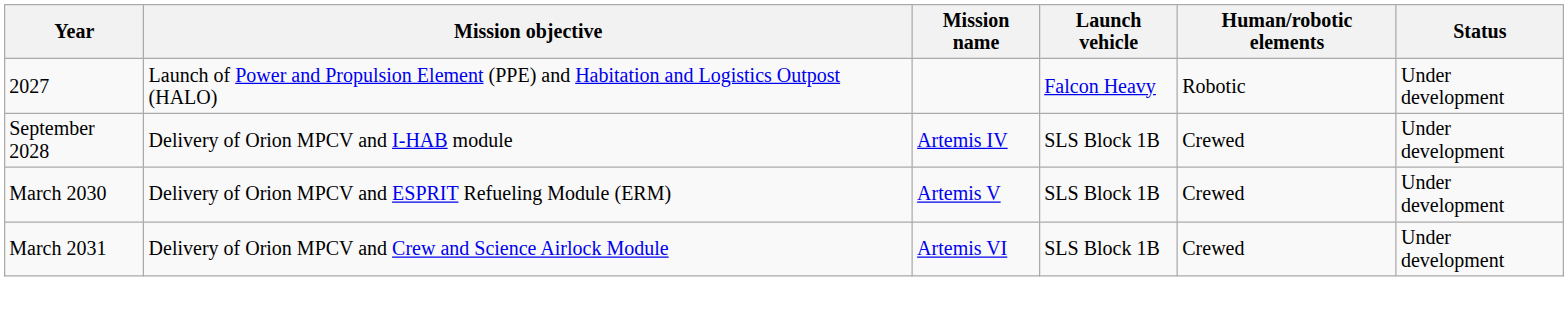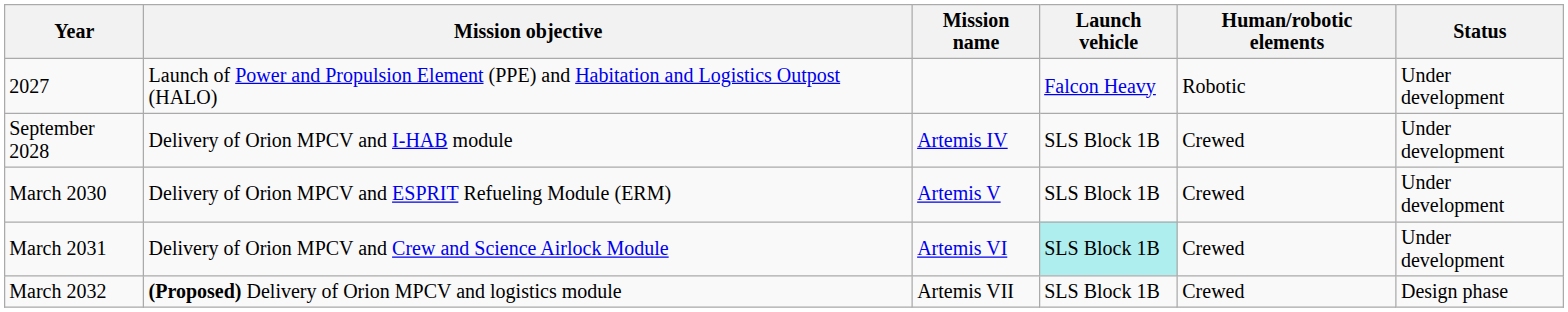 <table class="wikitable">
 <tr>
 <th>Year</th>
 <th>Mission objective</th>
 <th>Mission name</th>
 <th>Launch vehicle</th>
 <th>Human/robotic elements</th>
 <th>Status</th>
 </tr>
 <tr>
 <td>2027</td>
 <td>Launch of <a href='#'>Power and Propulsion Element</a> (PPE) and <a href='#'>Habitation and Logistics Outpost</a> (HALO)</td>
 <td></td>
 <td><a href='#'>Falcon Heavy</a></td>
 <td>Robotic</td>
 <td>Under development</td>
 </tr>
 <tr>
 <td>September 2028</td>
 <td>Delivery of Orion MPCV and <a href='#'>I-HAB</a> module</td>
 <td><a href='#'>Artemis IV</a></td>
 <td>SLS Block 1B</td>
 <td>Crewed</td>
 <td>Under development</td>
 </tr>
 <tr>
 <td>March 2030</td>
 <td>Delivery of Orion MPCV and <a href='#'>ESPRIT</a> Refueling Module (ERM)</td>
 <td><a href='#'>Artemis V</a></td>
 <td>SLS Block 1B</td>
 <td>Crewed</td>
 <td>Under development</td>
 </tr>
 <tr>
 <td>March 2031</td>
 <td>Delivery of Orion MPCV and <a href='#'>Crew and Science Airlock Module</a></td>
 <td><a href='#'>Artemis VI</a></td>
-<td>SLS Block 1B</td>
+<td style="background: paleturquoise;">SLS Block 1B</td>
 <td>Crewed</td>
 <td>Under development</td>
 </tr>
+<tr>
+<td>March 2032</td>
+<td><strong>(Proposed)</strong> Delivery of Orion MPCV and logistics module</td>
+<td>Artemis VII</td>
+<td>SLS Block 1B</td>
+<td>Crewed</td>
+<td>Design phase</td>
+</tr>
 </table>
